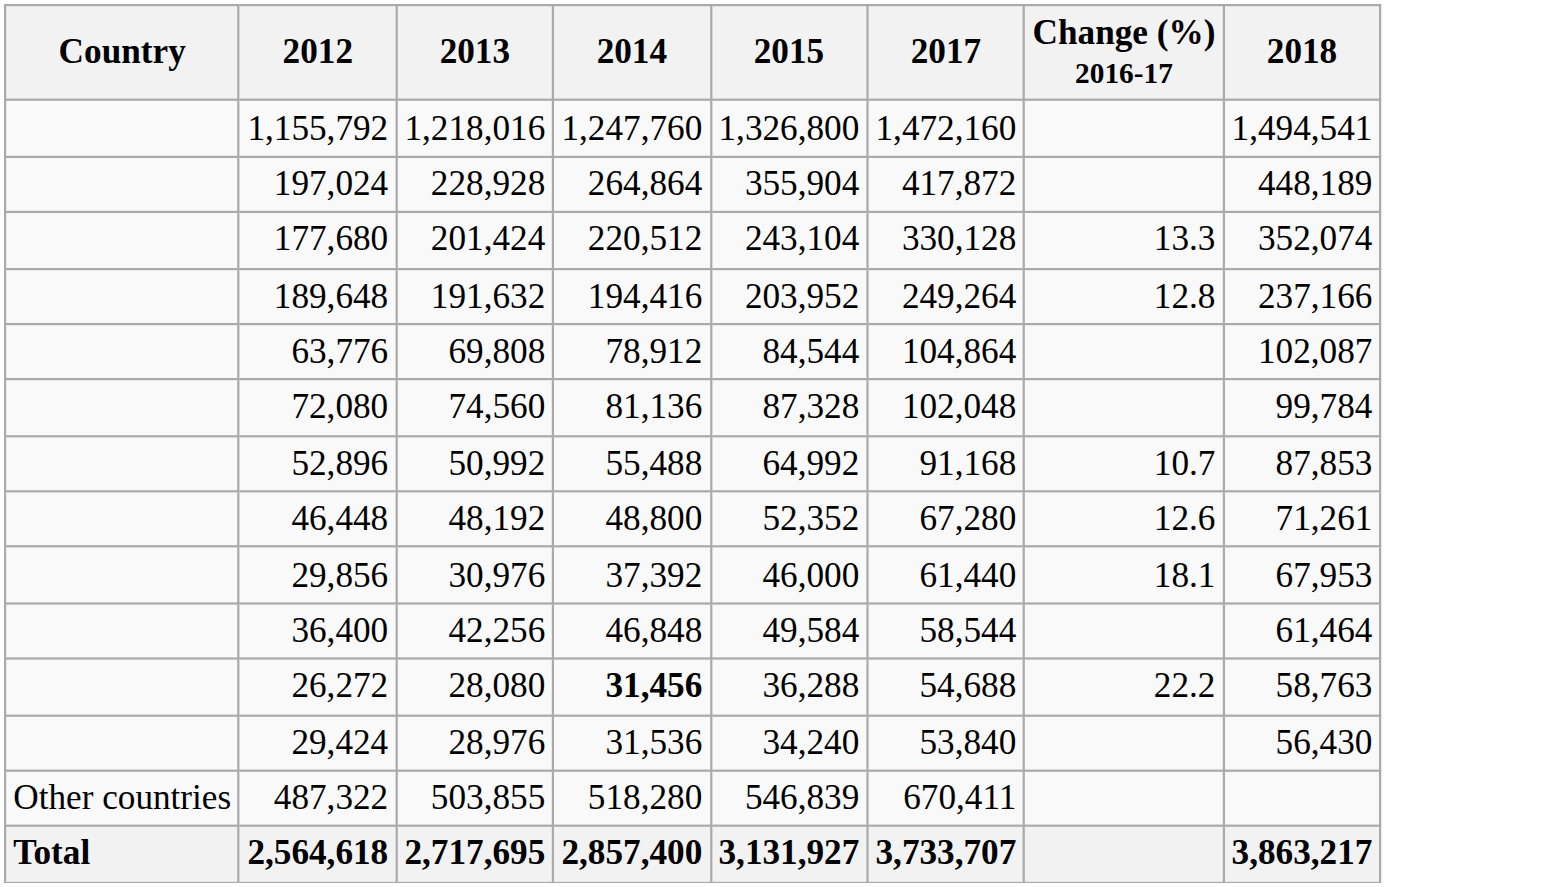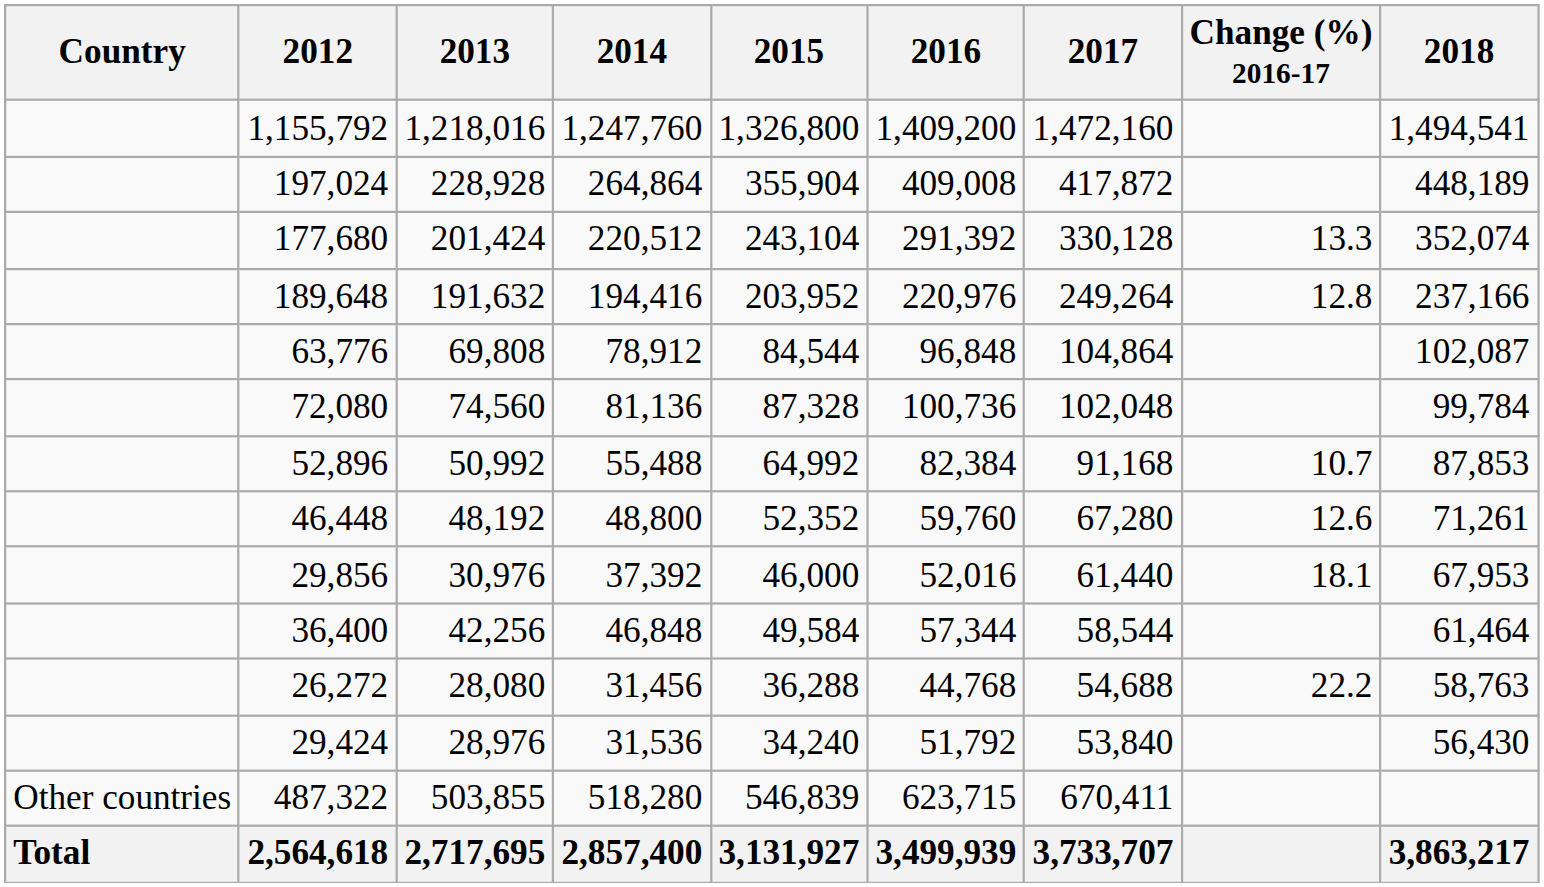 <table class="wikitable sortable" style="text-align:right">
 <tr>
 <th>Country</th>
 <th>2012</th>
 <th>2013</th>
 <th>2014</th>
 <th>2015</th>
+<th>2016</th>
 <th>2017</th>
 <th>Change (%)<br><small>2016-17</small></th>
 <th>2018</th>
 </tr>
 <tr>
 <td style="text-align:left"></td>
 <td>1,155,792</td>
 <td>1,218,016</td>
 <td>1,247,760</td>
 <td>1,326,800</td>
+<td>1,409,200</td>
 <td>1,472,160</td>
 <td> </td>
 <td>1,494,541</td>
 </tr>
 <tr>
 <td style="text-align:left"></td>
 <td>197,024</td>
 <td>228,928</td>
 <td>264,864</td>
 <td>355,904</td>
+<td>409,008</td>
 <td>417,872</td>
 <td> </td>
 <td>448,189</td>
 </tr>
 <tr>
 <td style="text-align:left"></td>
 <td>177,680</td>
 <td>201,424</td>
 <td>220,512</td>
 <td>243,104</td>
+<td>291,392</td>
 <td>330,128</td>
 <td> 13.3</td>
 <td>352,074</td>
 </tr>
 <tr>
 <td style="text-align:left"></td>
 <td>189,648</td>
 <td>191,632</td>
 <td>194,416</td>
 <td>203,952</td>
+<td>220,976</td>
 <td>249,264</td>
 <td> 12.8</td>
 <td>237,166</td>
 </tr>
 <tr>
 <td style="text-align:left"></td>
 <td>63,776</td>
 <td>69,808</td>
 <td>78,912</td>
 <td>84,544</td>
+<td>96,848</td>
 <td>104,864</td>
 <td> </td>
 <td>102,087</td>
 </tr>
 <tr>
 <td style="text-align:left"></td>
 <td>72,080</td>
 <td>74,560</td>
 <td>81,136</td>
 <td>87,328</td>
+<td>100,736</td>
 <td>102,048</td>
 <td> </td>
 <td>99,784</td>
 </tr>
 <tr>
 <td style="text-align:left"></td>
 <td>52,896</td>
 <td>50,992</td>
 <td>55,488</td>
 <td>64,992</td>
+<td>82,384</td>
 <td>91,168</td>
 <td> 10.7</td>
 <td>87,853</td>
 </tr>
 <tr>
 <td style="text-align:left"></td>
 <td>46,448</td>
 <td>48,192</td>
 <td>48,800</td>
 <td>52,352</td>
+<td>59,760</td>
 <td>67,280</td>
 <td> 12.6</td>
 <td>71,261</td>
 </tr>
 <tr>
 <td style="text-align:left"></td>
 <td>29,856</td>
 <td>30,976</td>
 <td>37,392</td>
 <td>46,000</td>
+<td>52,016</td>
 <td>61,440</td>
 <td> 18.1</td>
 <td>67,953</td>
 </tr>
 <tr>
 <td style="text-align:left"></td>
 <td>36,400</td>
 <td>42,256</td>
 <td>46,848</td>
 <td>49,584</td>
+<td>57,344</td>
 <td>58,544</td>
 <td> </td>
 <td>61,464</td>
 </tr>
 <tr>
 <td style="text-align:left"></td>
 <td>26,272</td>
 <td>28,080</td>
-<td><strong>31,456</strong></td>
+<td>31,456</td>
 <td>36,288</td>
+<td>44,768</td>
 <td>54,688</td>
 <td> 22.2</td>
 <td>58,763</td>
 </tr>
 <tr>
 <td style="text-align:left"></td>
 <td>29,424</td>
 <td>28,976</td>
 <td>31,536</td>
 <td>34,240</td>
+<td>51,792</td>
 <td>53,840</td>
 <td> </td>
 <td>56,430</td>
 </tr>
 <tr>
 <td style="text-align:left">Other countries</td>
 <td>487,322</td>
 <td>503,855</td>
 <td>518,280</td>
 <td>546,839</td>
+<td>623,715</td>
 <td>670,411</td>
 <td> </td>
 <td></td>
 </tr>
 <tr>
 <th style="text-align:left">Total</th>
 <th>2,564,618</th>
 <th>2,717,695</th>
 <th>2,857,400</th>
 <th>3,131,927</th>
+<th>3,499,939</th>
 <th>3,733,707</th>
 <th> </th>
 <th>3,863,217</th>
 </tr>
 </table>
